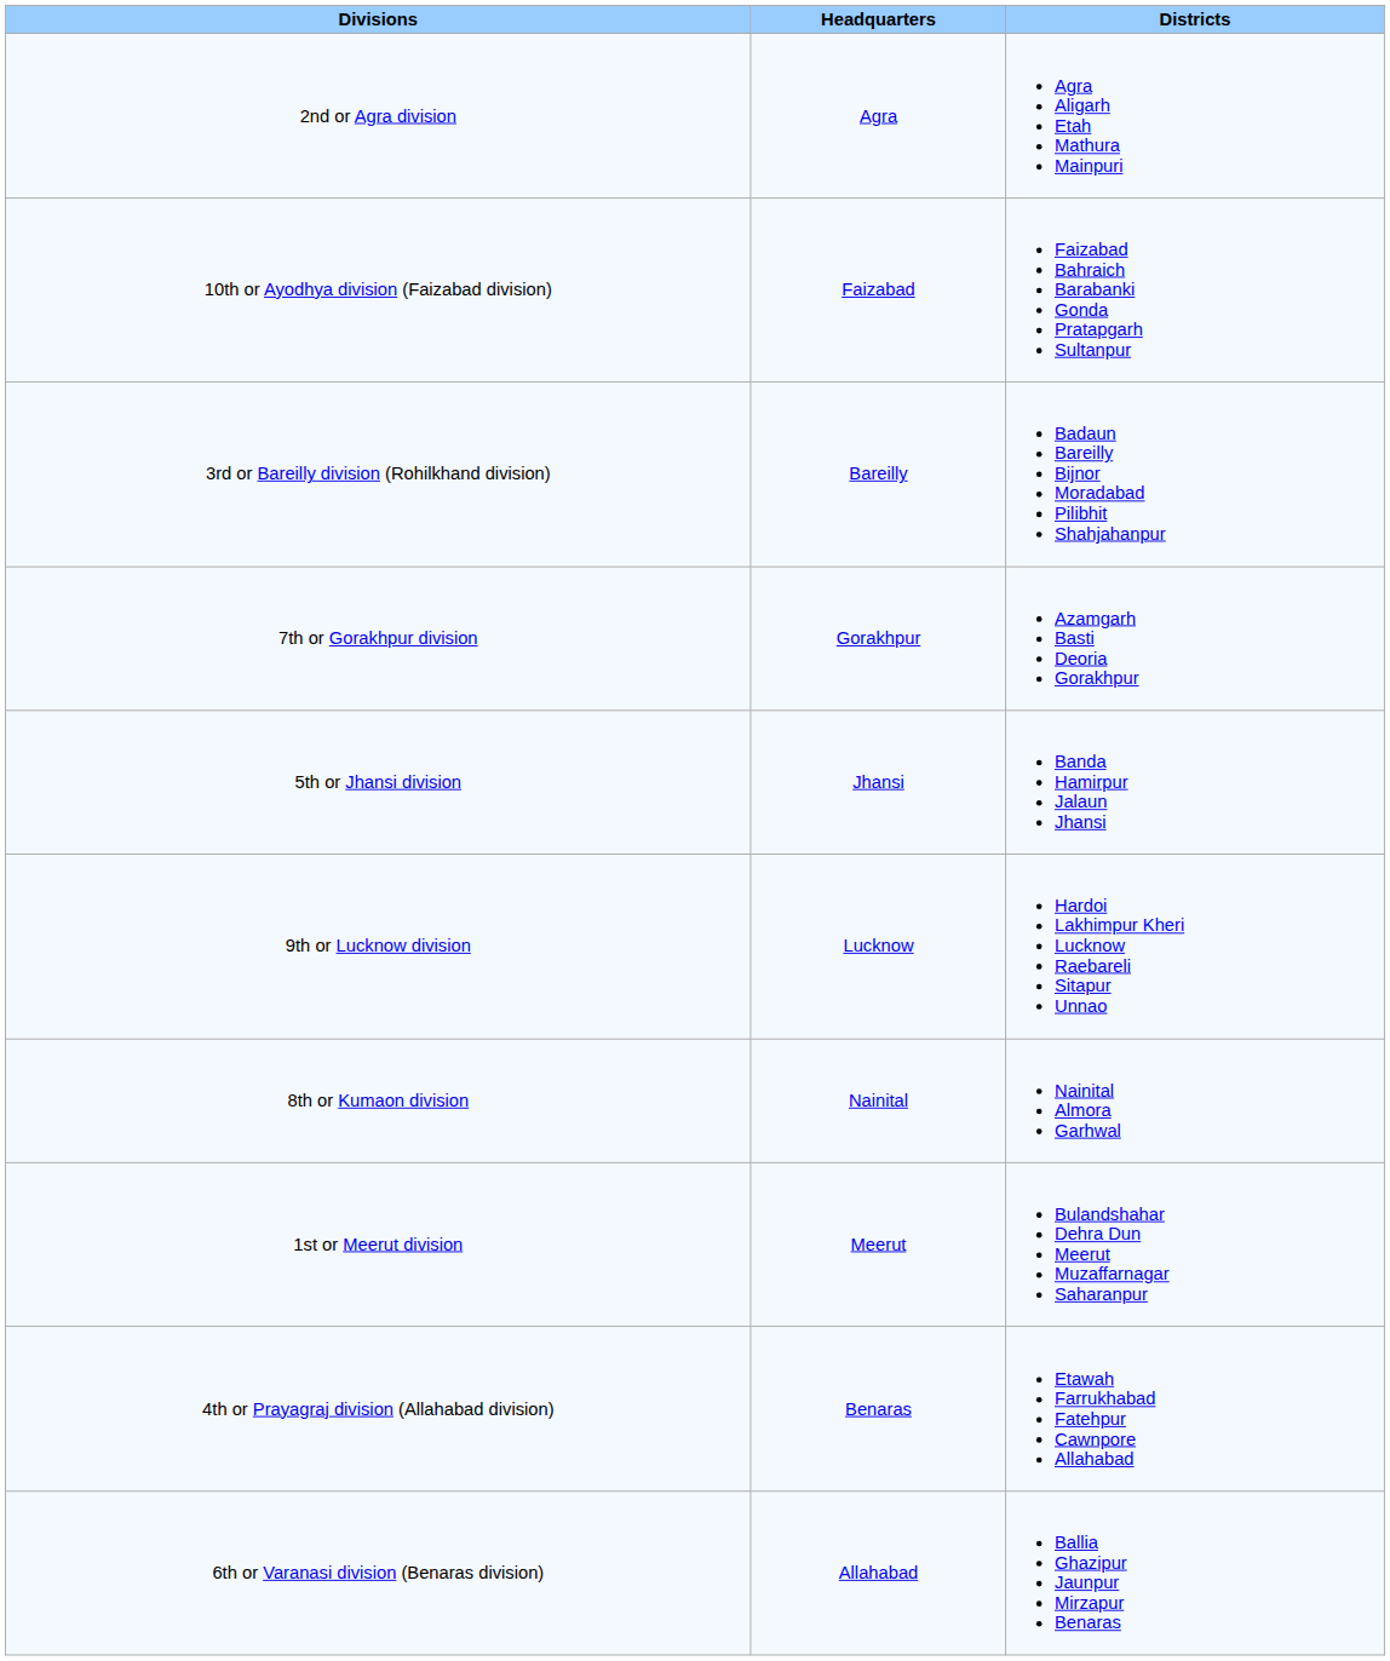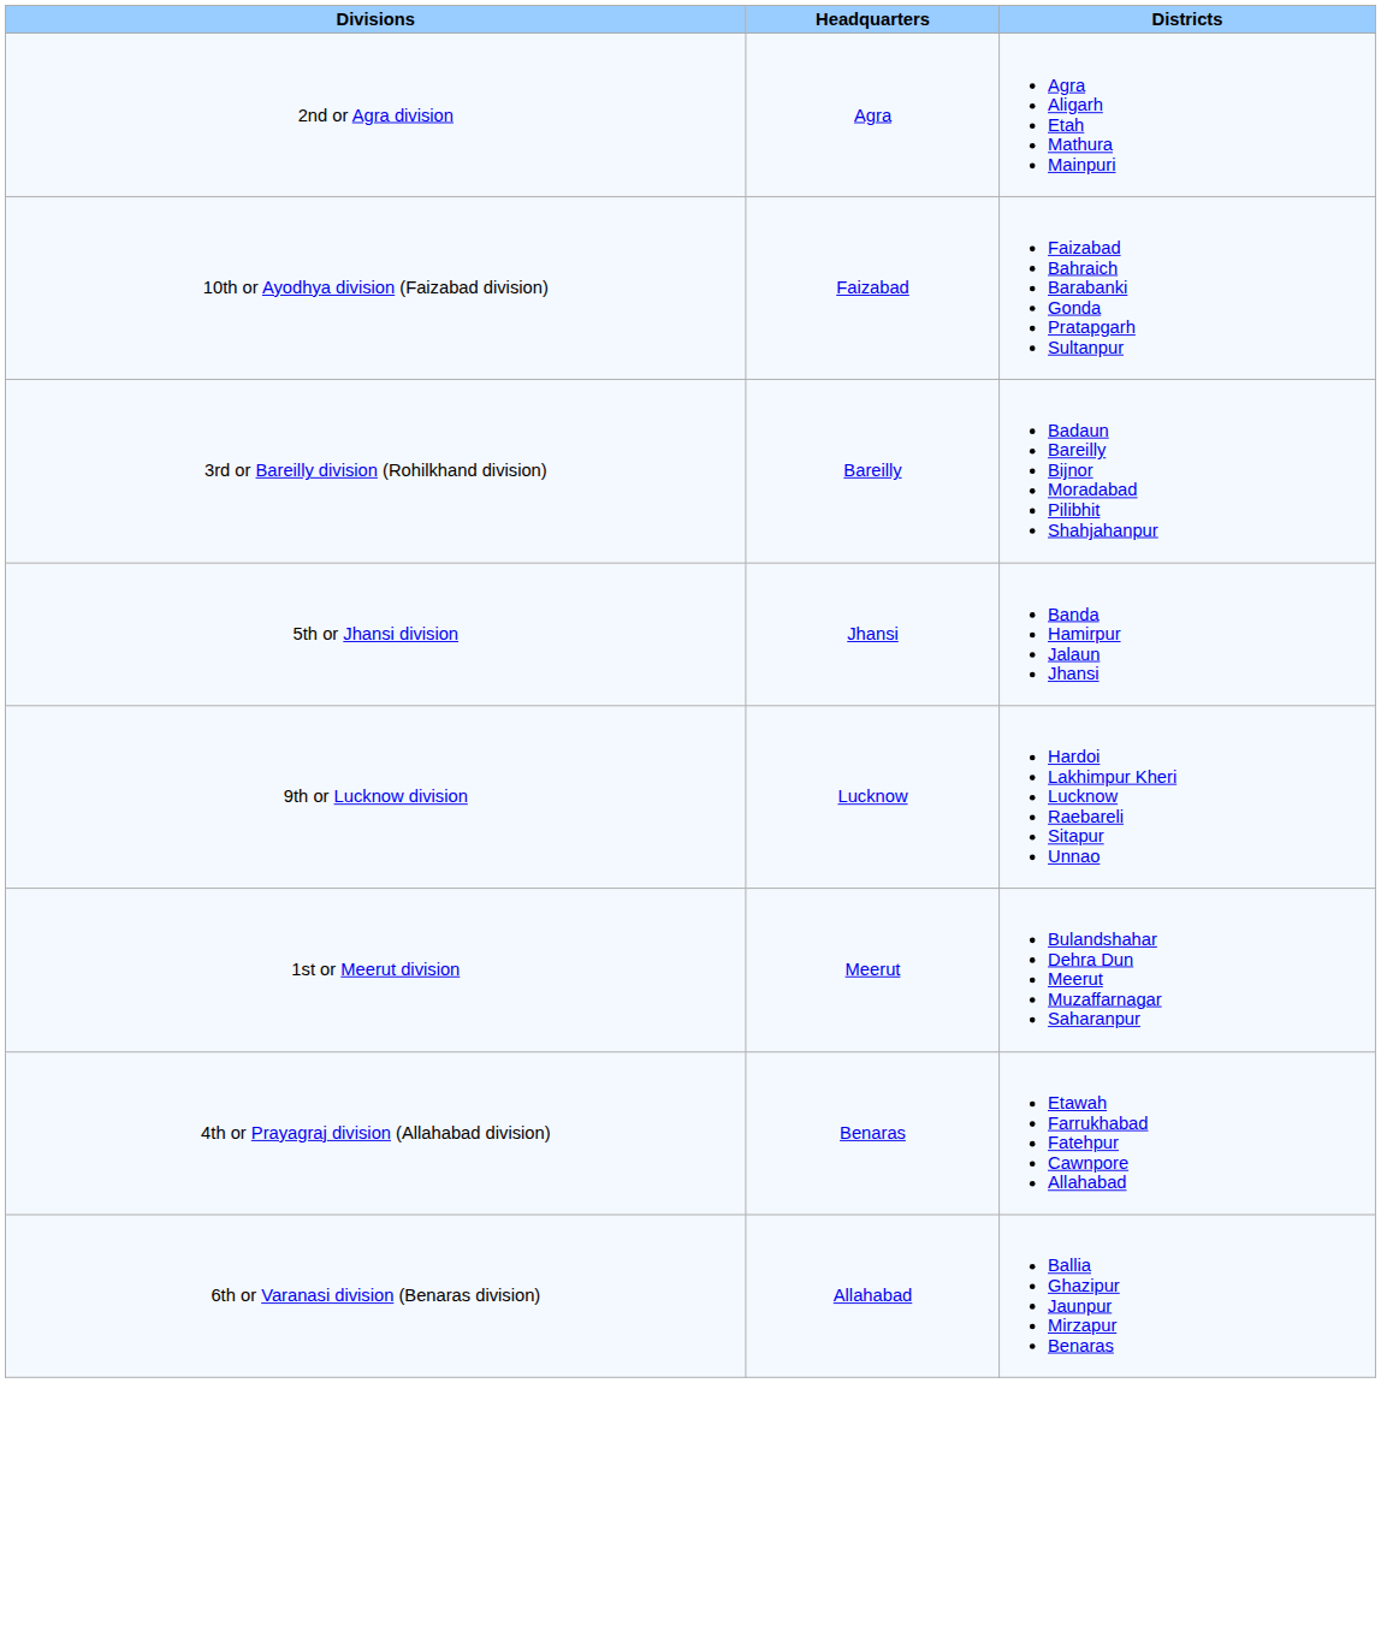 <table class="wikitable sortable" style="width:98%; text-align:center; border:1px solid black;">
 <tr style="background:#9cf;">
 <td><strong>Divisions</strong></td>
 <td><strong>Headquarters</strong></td>
 <td><strong>Districts</strong><br></td>
 </tr>
 <tr style="background:#f4f9ff;">
 <td>2nd or <a href='#'>Agra division</a></td>
 <td><a href='#'>Agra</a></td>
 <td align="left"><br><ul><li><a href='#'>Agra</a></li><li><a href='#'>Aligarh</a></li><li><a href='#'>Etah</a></li><li><a href='#'>Mathura</a></li><li><a href='#'>Mainpuri</a></li></ul></td>
 </tr>
 <tr style="background:#f4f9ff;">
 <td>10th or <a href='#'>Ayodhya division</a> (Faizabad division)</td>
 <td><a href='#'>Faizabad</a></td>
 <td align="left"><br><ul><li><a href='#'>Faizabad</a></li><li><a href='#'>Bahraich</a></li><li><a href='#'>Barabanki</a></li><li><a href='#'>Gonda</a></li><li><a href='#'>Pratapgarh</a></li><li><a href='#'>Sultanpur</a></li></ul></td>
 </tr>
 <tr style="background:#f4f9ff;">
 <td>3rd or <a href='#'>Bareilly division</a> (Rohilkhand division)</td>
 <td><a href='#'>Bareilly</a></td>
 <td align="left"><br><ul><li><a href='#'>Badaun</a></li><li><a href='#'>Bareilly</a></li><li><a href='#'>Bijnor</a></li><li><a href='#'>Moradabad</a></li><li><a href='#'>Pilibhit</a></li><li><a href='#'>Shahjahanpur</a></li></ul></td>
 </tr>
 <tr style="background:#f4f9ff;">
-<td>7th or <a href='#'>Gorakhpur division</a></td>
-<td><a href='#'>Gorakhpur</a></td>
-<td align="left"><br><ul><li><a href='#'>Azamgarh</a></li><li><a href='#'>Basti</a></li><li><a href='#'>Deoria</a></li><li><a href='#'>Gorakhpur</a></li></ul></td>
-</tr>
-<tr style="background:#f4f9ff;">
 <td>5th or <a href='#'>Jhansi division</a></td>
 <td><a href='#'>Jhansi</a></td>
 <td align="left"><br><ul><li><a href='#'>Banda</a></li><li><a href='#'>Hamirpur</a></li><li><a href='#'>Jalaun</a></li><li><a href='#'>Jhansi</a></li></ul></td>
 </tr>
 <tr style="background:#f4f9ff;">
 <td>9th or <a href='#'>Lucknow division</a></td>
 <td><a href='#'>Lucknow</a></td>
 <td align="left"><br><ul><li><a href='#'>Hardoi</a></li><li><a href='#'>Lakhimpur Kheri</a></li><li><a href='#'>Lucknow</a></li><li><a href='#'>Raebareli</a></li><li><a href='#'>Sitapur</a></li><li><a href='#'>Unnao</a></li></ul></td>
-</tr>
-<tr style="background:#f4f9ff;">
-<td>8th or <a href='#'>Kumaon division</a></td>
-<td><a href='#'>Nainital</a></td>
-<td align="left"><br><ul><li><a href='#'>Nainital</a></li><li><a href='#'>Almora</a></li><li><a href='#'>Garhwal</a></li></ul></td>
 </tr>
 <tr style="background:#f4f9ff;">
 <td>1st or <a href='#'>Meerut division</a></td>
 <td><a href='#'>Meerut</a></td>
 <td align="left"><br><ul><li><a href='#'>Bulandshahar</a></li><li><a href='#'>Dehra Dun</a></li><li><a href='#'>Meerut</a></li><li><a href='#'>Muzaffarnagar</a></li><li><a href='#'>Saharanpur</a></li></ul></td>
 </tr>
 <tr style="background:#f4f9ff;">
 <td>4th or <a href='#'>Prayagraj division</a> (Allahabad division)</td>
 <td><a href='#'>Benaras</a></td>
 <td align="left"><br><ul><li><a href='#'>Etawah</a></li><li><a href='#'>Farrukhabad</a></li><li><a href='#'>Fatehpur</a></li><li><a href='#'>Cawnpore</a></li><li><a href='#'>Allahabad</a></li></ul></td>
 </tr>
 <tr style="background:#f4f9ff;">
 <td>6th or <a href='#'>Varanasi division</a> (Benaras division)</td>
 <td><a href='#'>Allahabad</a></td>
 <td align="left"><br><ul><li><a href='#'>Ballia</a></li><li><a href='#'>Ghazipur</a></li><li><a href='#'>Jaunpur</a></li><li><a href='#'>Mirzapur</a></li><li><a href='#'>Benaras</a></li></ul></td>
 </tr>
 </table>
